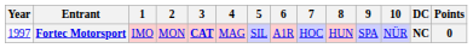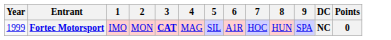 <table class="wikitable" style="text-align:center; font-size:90%">
 <tr>
 <th>Year</th>
 <th>Entrant</th>
 <th>1</th>
 <th>2</th>
 <th>3</th>
 <th>4</th>
 <th>5</th>
 <th>6</th>
 <th>7</th>
 <th>8</th>
 <th>9</th>
-<th>10</th>
 <th>DC</th>
 <th>Points</th>
 </tr>
 <tr>
-<td><a href='#'>1997</a></td>
+<td><a href='#'>1999</a></td>
 <th><a href='#'>Fortec Motorsport</a></th>
 <td style="background:#FFCFCF;"><a href='#'>IMO</a><br></td>
 <td style="background:#FFCFCF;"><a href='#'>MON</a><br></td>
 <td style="background:#FFCFCF;"><strong><a href='#'>CAT</a><br></strong></td>
 <td style="background:#FFCFCF;"><a href='#'>MAG</a><br></td>
 <td style="background:#CFCFFF;"><a href='#'>SIL</a><br></td>
 <td style="background:#FFCFCF;"><a href='#'>A1R</a><br></td>
 <td style="background:#CFCFFF;"><a href='#'>HOC</a><br></td>
 <td style="background:#FFCFCF;"><a href='#'>HUN</a><br></td>
 <td style="background:#CFCFFF;"><a href='#'>SPA</a><br></td>
-<td style="background:#CFCFFF;"><a href='#'>NÜR</a><br></td>
 <th>NC</th>
 <th>0</th>
 </tr>
 </table>
